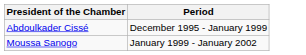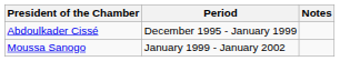 <table class="wikitable">
 <tr>
 <th>President of the Chamber</th>
 <th>Period</th>
+<th>Notes</th>
 </tr>
 <tr>
 <td><a href='#'>Abdoulkader Cissé</a></td>
 <td>December 1995 - January 1999</td>
+<td></td>
 </tr>
 <tr>
 <td><a href='#'>Moussa Sanogo</a></td>
 <td>January 1999 - January 2002</td>
+<td></td>
 </tr>
 </table>
